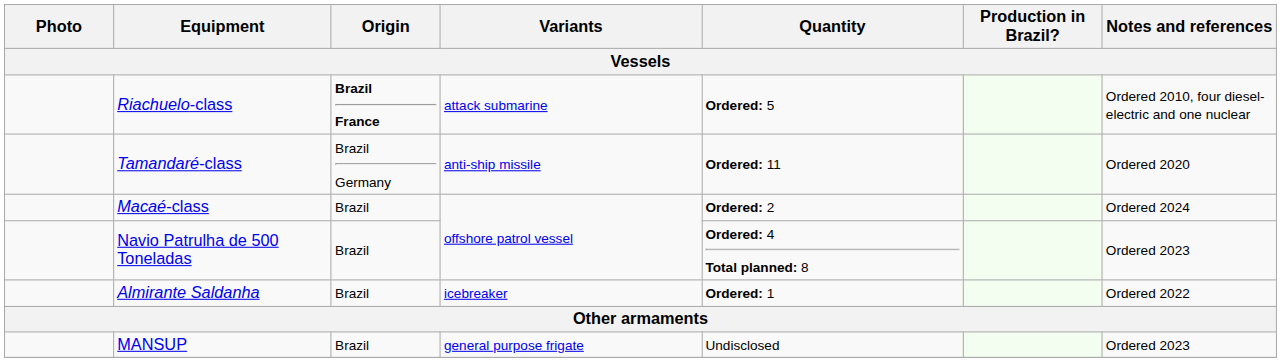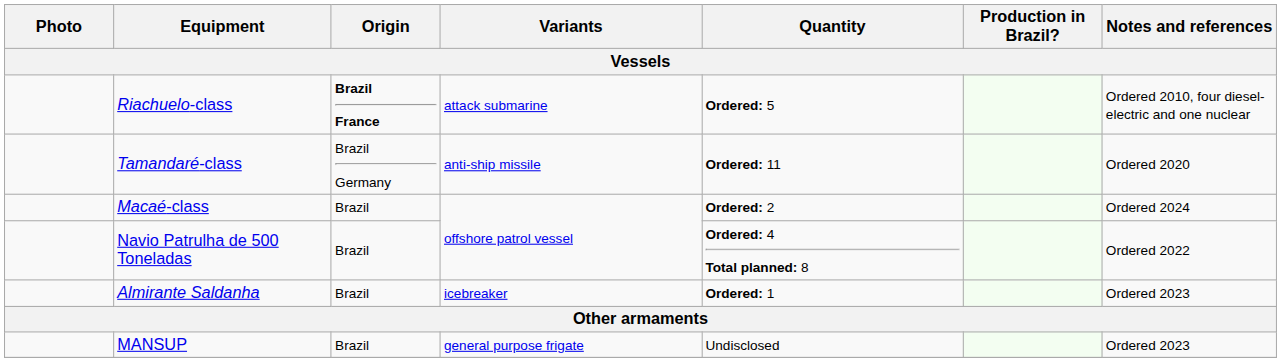 <table class="wikitable" style="text-align:center;">
 <tr>
 <th style="text-align:center; width:5%;">Photo</th>
 <th style="text-align:center; width:10%;">Equipment</th>
 <th style="text-align:center; width:5%;">Origin</th>
 <th style="text-align:center; width:12%;">Variants</th>
 <th style="text-align:center; width:12%;">Quantity</th>
 <th style="text-align:center; width:5%;">Production in Brazil?</th>
 <th style="text-align:center; width:8%;">Notes and references</th>
 </tr>
 <tr>
 <th colspan="7" style="background: lavander;">Vessels</th>
 </tr>
 <tr>
 <td></td>
 <td style="text-align:left"><a href='#'><em>Riachuelo</em>-class</a></td>
 <td style="text-align:left"><strong><small>Brazil<hr>France</small></strong></td>
 <td style="text-align:left"><small><a href='#'>attack submarine</a></small></td>
 <td style="text-align:left"><small><strong>Ordered:</strong> 5</small></td>
 <td style="background:#f3fef1"></td>
 <td style="text-align:left"><small>Ordered 2010, four diesel-electric and one nuclear</small></td>
 </tr>
 <tr>
 <td></td>
 <td style="text-align:left"><a href='#'><em>Tamandaré</em>-class</a></td>
 <td style="text-align:left"><small>Brazil<hr>Germany</small></td>
 <td style="text-align:left"><small><a href='#'>anti-ship missile</a></small></td>
 <td style="text-align:left"><small><strong>Ordered:</strong> 11</small></td>
 <td style="background:#f3fef1"></td>
 <td style="text-align:left"><small>Ordered 2020</small></td>
 </tr>
 <tr>
 <td></td>
 <td style="text-align:left"><a href='#'><em>Macaé</em>-class</a></td>
 <td style="text-align:left"><small>Brazil</small></td>
 <td rowspan="2" style="text-align:left"><small><a href='#'>offshore patrol vessel</a></small></td>
 <td style="text-align:left"><small><strong>Ordered:</strong> 2</small></td>
 <td style="background:#f3fef1"></td>
 <td style="text-align:left"><small>Ordered 2024</small></td>
 </tr>
 <tr>
 <td></td>
 <td style="text-align:left"><a href='#'>Navio Patrulha de 500 Toneladas</a></td>
 <td style="text-align:left"><small>Brazil</small></td>
 <td style="text-align:left"><small><strong>Ordered:</strong> 4<hr><strong>Total planned:</strong> 8</small></td>
 <td style="background:#f3fef1"></td>
-<td style="text-align:left"><small>Ordered 2023</small></td>
+<td style="text-align:left"><small>Ordered 2022</small></td>
 </tr>
 <tr>
 <td></td>
 <td style="text-align:left"><a href='#'><em>Almirante Saldanha</em></a></td>
 <td style="text-align:left"><small>Brazil</small></td>
 <td style="text-align:left"><small><a href='#'>icebreaker</a></small></td>
 <td style="text-align:left"><small><strong>Ordered:</strong> 1</small></td>
 <td style="background:#f3fef1"></td>
-<td style="text-align:left"><small>Ordered 2022</small></td>
+<td style="text-align:left"><small>Ordered 2023</small></td>
 </tr>
 <tr>
 <th colspan="7" style="background: lavander;">Other armaments</th>
 </tr>
 <tr>
 <td></td>
 <td style="text-align:left"><a href='#'>MANSUP</a></td>
 <td style="text-align:left"><small>Brazil</small></td>
 <td style="text-align:left"><small><a href='#'>general purpose frigate</a></small></td>
 <td style="text-align:left"><small>Undisclosed</small></td>
 <td style="background:#f3fef1"></td>
 <td style="text-align:left"><small>Ordered 2023</small></td>
 </tr>
 <tr>
 </tr>
 </table>
